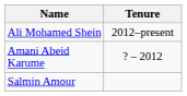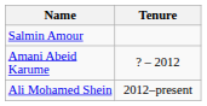 <table class="wikitable">
 <tr>
 <th style="width:130px">Name</th>
 <th style="width:100px">Tenure</th>
 </tr>
 <tr>
-<td><a href='#'>Ali Mohamed Shein</a></td>
-<td align="center">2012–present</td>
+<td><a href='#'>Salmin Amour</a></td>
+<td></td>
 </tr>
 <tr>
 <td><a href='#'>Amani Abeid Karume</a></td>
 <td align="center">? – 2012</td>
 </tr>
 <tr>
-<td><a href='#'>Salmin Amour</a></td>
-<td></td>
+<td><a href='#'>Ali Mohamed Shein</a></td>
+<td align="center">2012–present</td>
 </tr>
 </table>
